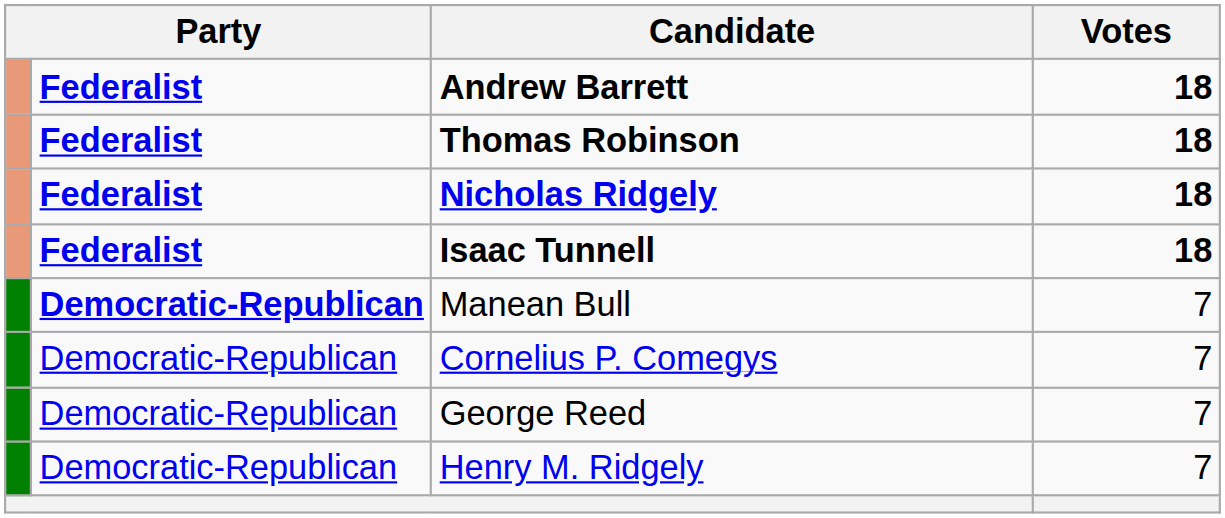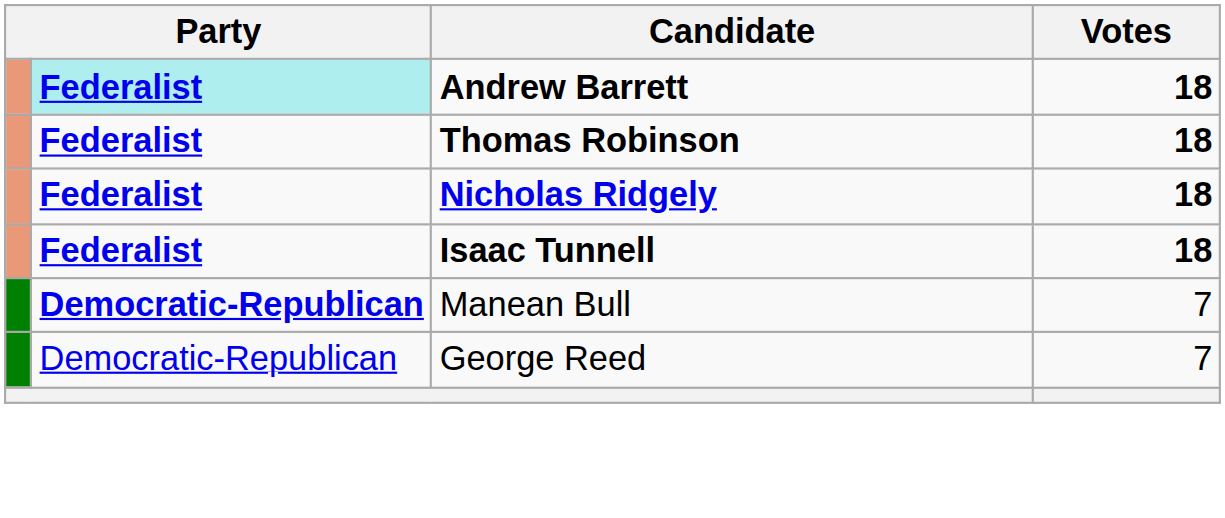 <table class=wikitable>
 <tr>
 <th colspan=2 style="width: 130px">Party</th>
 <th style="width: 17em">Candidate</th>
 <th style="width: 5em">Votes</th>
 </tr>
 <tr>
 <td style="background-color:#EA9978; width:5px;"></td>
-<td><strong><a href='#'>Federalist</a></strong></td>
+<td style="background: paleturquoise;"><strong><a href='#'>Federalist</a></strong></td>
 <td><strong>Andrew Barrett</strong></td>
 <td align=right><strong>18</strong></td>
 </tr>
 <tr>
 <td style="background-color:#EA9978"></td>
 <td><strong><a href='#'>Federalist</a></strong></td>
 <td><strong>Thomas Robinson</strong></td>
 <td align=right><strong>18</strong></td>
 </tr>
 <tr>
 <td style="background-color:#EA9978"></td>
 <td><strong><a href='#'>Federalist</a></strong></td>
 <td><strong><a href='#'>Nicholas Ridgely</a></strong></td>
 <td align=right><strong>18</strong></td>
 </tr>
 <tr>
 <td style="background-color:#EA9978"></td>
 <td><strong><a href='#'>Federalist</a></strong></td>
 <td><strong>Isaac Tunnell</strong></td>
 <td align=right><strong>18</strong></td>
 </tr>
 <tr>
 <td style="background-color:#008000"></td>
 <td><strong><a href='#'>Democratic-Republican</a></strong></td>
 <td>Manean Bull</td>
 <td align=right>7</td>
 </tr>
 <tr>
 <td style="background-color:#008000"></td>
 <td><a href='#'>Democratic-Republican</a></td>
-<td><a href='#'>Cornelius P. Comegys</a></td>
-<td align=right>7</td>
-</tr>
-<tr>
-<td style="background-color:#008000"></td>
-<td><a href='#'>Democratic-Republican</a></td>
 <td>George Reed</td>
-<td align=right>7</td>
-</tr>
-<tr>
-<td style="background-color:#008000"></td>
-<td><a href='#'>Democratic-Republican</a></td>
-<td><a href='#'>Henry M. Ridgely</a></td>
 <td align=right>7</td>
 </tr>
 <tr>
 <th colspan=3></th>
 <th></th>
 </tr>
 </table>
